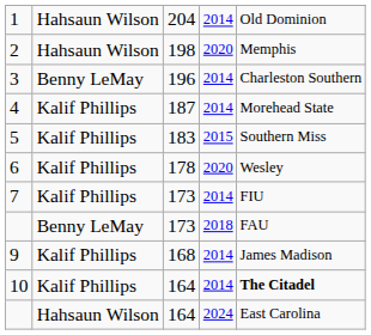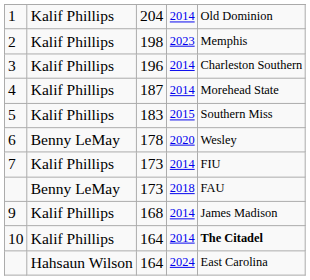 <table class="wikitable">
 <tr>
 </tr>
 <tr>
 <td>1</td>
-<td>Hahsaun Wilson</td>
+<td>Kalif Phillips</td>
 <td>204</td>
 <td style="font-size:80%;"><a href='#'>2014</a></td>
 <td style="font-size:80%;">Old Dominion</td>
 </tr>
 <tr>
 <td>2</td>
-<td>Hahsaun Wilson</td>
+<td>Kalif Phillips</td>
 <td>198</td>
-<td style="font-size:80%;"><a href='#'>2020</a></td>
+<td style="font-size:80%;"><a href='#'>2023</a></td>
 <td style="font-size:80%;">Memphis</td>
 </tr>
 <tr>
 <td>3</td>
-<td>Benny LeMay</td>
+<td>Kalif Phillips</td>
 <td>196</td>
 <td style="font-size:80%;"><a href='#'>2014</a></td>
 <td style="font-size:80%;">Charleston Southern</td>
 </tr>
 <tr>
 <td>4</td>
 <td>Kalif Phillips</td>
 <td>187</td>
 <td style="font-size:80%;"><a href='#'>2014</a></td>
 <td style="font-size:80%;">Morehead State</td>
 </tr>
 <tr>
 <td>5</td>
 <td>Kalif Phillips</td>
 <td>183</td>
 <td style="font-size:80%;"><a href='#'>2015</a></td>
 <td style="font-size:80%;">Southern Miss</td>
 </tr>
 <tr>
 <td>6</td>
-<td>Kalif Phillips</td>
+<td>Benny LeMay</td>
 <td>178</td>
 <td style="font-size:80%;"><a href='#'>2020</a></td>
 <td style="font-size:80%;">Wesley</td>
 </tr>
 <tr>
 <td>7</td>
 <td>Kalif Phillips</td>
 <td>173</td>
 <td style="font-size:80%;"><a href='#'>2014</a></td>
 <td style="font-size:80%;">FIU</td>
 </tr>
 <tr>
 <td></td>
 <td>Benny LeMay</td>
 <td>173</td>
 <td style="font-size:80%;"><a href='#'>2018</a></td>
 <td style="font-size:80%;">FAU</td>
 </tr>
 <tr>
 <td>9</td>
 <td>Kalif Phillips</td>
 <td>168</td>
 <td style="font-size:80%;"><a href='#'>2014</a></td>
 <td style="font-size:80%;">James Madison</td>
 </tr>
 <tr>
 <td>10</td>
 <td>Kalif Phillips</td>
 <td>164</td>
 <td style="font-size:80%;"><a href='#'>2014</a></td>
 <td style="font-size:80%;"><strong>The Citadel</strong></td>
 </tr>
 <tr>
 <td></td>
 <td>Hahsaun Wilson</td>
 <td>164</td>
 <td style="font-size:80%;"><a href='#'>2024</a></td>
 <td style="font-size:80%;">East Carolina</td>
 </tr>
 </table>
